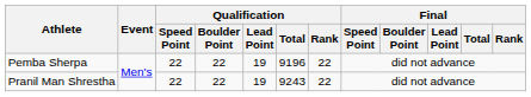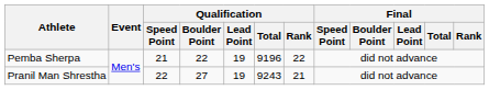 <table class=wikitable style="font-size:90%; text-align:center;">
 <tr>
 <th rowspan="2">Athlete</th>
 <th rowspan="2">Event</th>
 <th colspan=5>Qualification</th>
 <th colspan=5>Final</th>
 </tr>
 <tr style="font-size:95%">
 <th>Speed<br>Point</th>
 <th>Boulder<br>Point</th>
 <th>Lead<br>Point</th>
 <th>Total</th>
 <th>Rank</th>
 <th>Speed<br>Point</th>
 <th>Boulder<br>Point</th>
 <th>Lead<br>Point</th>
 <th>Total</th>
 <th>Rank</th>
 </tr>
 <tr>
 <td align=left>Pemba Sherpa</td>
 <td align=left rowspan=2><a href='#'>Men's</a></td>
-<td>22</td>
+<td>21</td>
 <td>22</td>
 <td>19</td>
 <td>9196</td>
 <td>22</td>
 <td colspan=5>did not advance</td>
 </tr>
 <tr>
 <td align=left>Pranil Man Shrestha</td>
 <td>22</td>
-<td>22</td>
+<td>27</td>
 <td>19</td>
 <td>9243</td>
-<td>22</td>
+<td>21</td>
 <td colspan=5>did not advance</td>
 </tr>
 </table>
